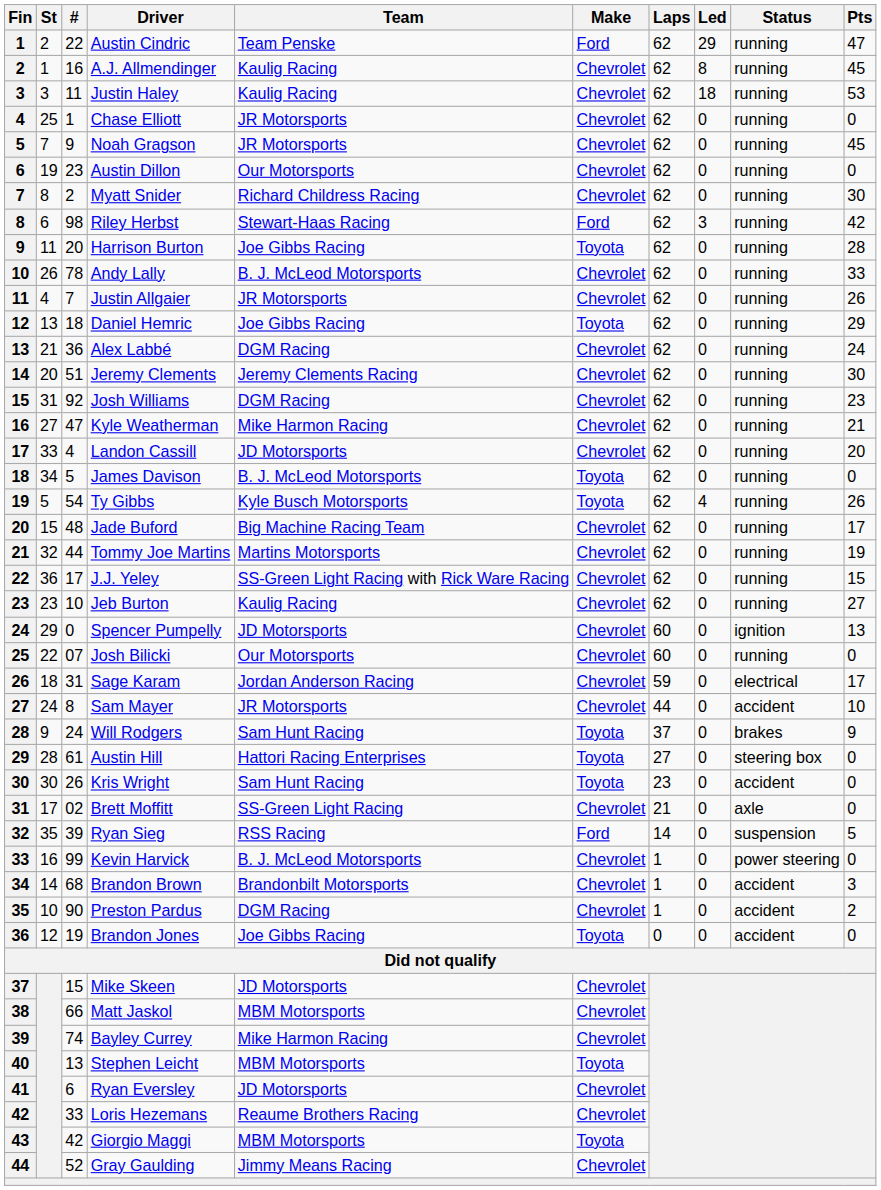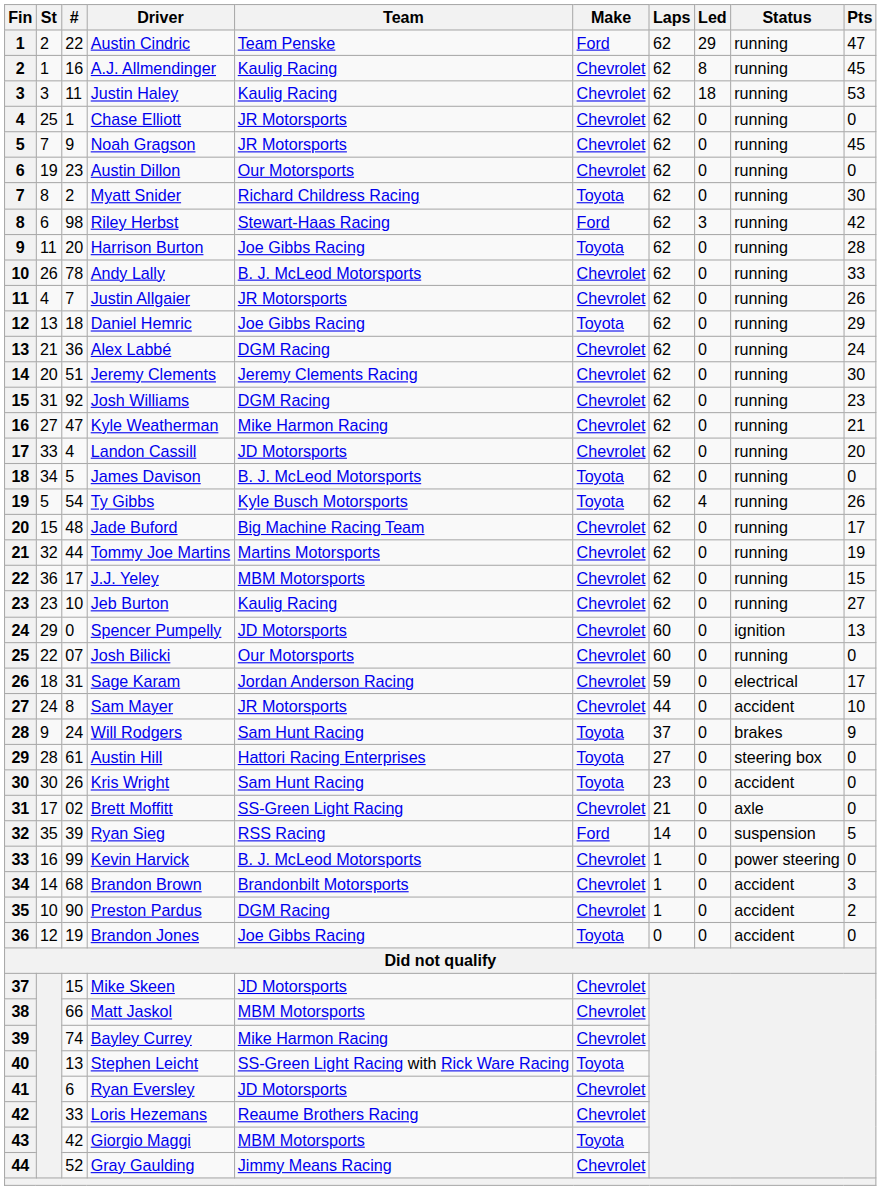 <table class="wikitable" style="font-size:95%">
 <tr>
 <th>Fin</th>
 <th>St</th>
 <th>#</th>
 <th>Driver</th>
 <th>Team</th>
 <th>Make</th>
 <th>Laps</th>
 <th>Led</th>
 <th>Status</th>
 <th>Pts</th>
 </tr>
 <tr>
 <th>1</th>
 <td>2</td>
 <td>22</td>
 <td><a href='#'>Austin Cindric</a></td>
 <td><a href='#'>Team Penske</a></td>
 <td><a href='#'>Ford</a></td>
 <td>62</td>
 <td>29</td>
 <td>running</td>
 <td>47</td>
 </tr>
 <tr>
 <th>2</th>
 <td>1</td>
 <td>16</td>
 <td><a href='#'>A.J. Allmendinger</a></td>
 <td><a href='#'>Kaulig Racing</a></td>
 <td><a href='#'>Chevrolet</a></td>
 <td>62</td>
 <td>8</td>
 <td>running</td>
 <td>45</td>
 </tr>
 <tr>
 <th>3</th>
 <td>3</td>
 <td>11</td>
 <td><a href='#'>Justin Haley</a></td>
 <td><a href='#'>Kaulig Racing</a></td>
 <td><a href='#'>Chevrolet</a></td>
 <td>62</td>
 <td>18</td>
 <td>running</td>
 <td>53</td>
 </tr>
 <tr>
 <th>4</th>
 <td>25</td>
 <td>1</td>
 <td><a href='#'>Chase Elliott</a></td>
 <td><a href='#'>JR Motorsports</a></td>
 <td><a href='#'>Chevrolet</a></td>
 <td>62</td>
 <td>0</td>
 <td>running</td>
 <td>0</td>
 </tr>
 <tr>
 <th>5</th>
 <td>7</td>
 <td>9</td>
 <td><a href='#'>Noah Gragson</a></td>
 <td><a href='#'>JR Motorsports</a></td>
 <td><a href='#'>Chevrolet</a></td>
 <td>62</td>
 <td>0</td>
 <td>running</td>
 <td>45</td>
 </tr>
 <tr>
 <th>6</th>
 <td>19</td>
 <td>23</td>
 <td><a href='#'>Austin Dillon</a></td>
 <td><a href='#'>Our Motorsports</a></td>
 <td><a href='#'>Chevrolet</a></td>
 <td>62</td>
 <td>0</td>
 <td>running</td>
 <td>0</td>
 </tr>
 <tr>
 <th>7</th>
 <td>8</td>
 <td>2</td>
 <td><a href='#'>Myatt Snider</a></td>
 <td><a href='#'>Richard Childress Racing</a></td>
-<td><a href='#'>Chevrolet</a></td>
+<td><a href='#'>Toyota</a></td>
 <td>62</td>
 <td>0</td>
 <td>running</td>
 <td>30</td>
 </tr>
 <tr>
 <th>8</th>
 <td>6</td>
 <td>98</td>
 <td><a href='#'>Riley Herbst</a></td>
 <td><a href='#'>Stewart-Haas Racing</a></td>
 <td><a href='#'>Ford</a></td>
 <td>62</td>
 <td>3</td>
 <td>running</td>
 <td>42</td>
 </tr>
 <tr>
 <th>9</th>
 <td>11</td>
 <td>20</td>
 <td><a href='#'>Harrison Burton</a></td>
 <td><a href='#'>Joe Gibbs Racing</a></td>
 <td><a href='#'>Toyota</a></td>
 <td>62</td>
 <td>0</td>
 <td>running</td>
 <td>28</td>
 </tr>
 <tr>
 <th>10</th>
 <td>26</td>
 <td>78</td>
 <td><a href='#'>Andy Lally</a></td>
 <td><a href='#'>B. J. McLeod Motorsports</a></td>
 <td><a href='#'>Chevrolet</a></td>
 <td>62</td>
 <td>0</td>
 <td>running</td>
 <td>33</td>
 </tr>
 <tr>
 <th>11</th>
 <td>4</td>
 <td>7</td>
 <td><a href='#'>Justin Allgaier</a></td>
 <td><a href='#'>JR Motorsports</a></td>
 <td><a href='#'>Chevrolet</a></td>
 <td>62</td>
 <td>0</td>
 <td>running</td>
 <td>26</td>
 </tr>
 <tr>
 <th>12</th>
 <td>13</td>
 <td>18</td>
 <td><a href='#'>Daniel Hemric</a></td>
 <td><a href='#'>Joe Gibbs Racing</a></td>
 <td><a href='#'>Toyota</a></td>
 <td>62</td>
 <td>0</td>
 <td>running</td>
 <td>29</td>
 </tr>
 <tr>
 <th>13</th>
 <td>21</td>
 <td>36</td>
 <td><a href='#'>Alex Labbé</a></td>
 <td><a href='#'>DGM Racing</a></td>
 <td><a href='#'>Chevrolet</a></td>
 <td>62</td>
 <td>0</td>
 <td>running</td>
 <td>24</td>
 </tr>
 <tr>
 <th>14</th>
 <td>20</td>
 <td>51</td>
 <td><a href='#'>Jeremy Clements</a></td>
 <td><a href='#'>Jeremy Clements Racing</a></td>
 <td><a href='#'>Chevrolet</a></td>
 <td>62</td>
 <td>0</td>
 <td>running</td>
 <td>30</td>
 </tr>
 <tr>
 <th>15</th>
 <td>31</td>
 <td>92</td>
 <td><a href='#'>Josh Williams</a></td>
 <td><a href='#'>DGM Racing</a></td>
 <td><a href='#'>Chevrolet</a></td>
 <td>62</td>
 <td>0</td>
 <td>running</td>
 <td>23</td>
 </tr>
 <tr>
 <th>16</th>
 <td>27</td>
 <td>47</td>
 <td><a href='#'>Kyle Weatherman</a></td>
 <td><a href='#'>Mike Harmon Racing</a></td>
 <td><a href='#'>Chevrolet</a></td>
 <td>62</td>
 <td>0</td>
 <td>running</td>
 <td>21</td>
 </tr>
 <tr>
 <th>17</th>
 <td>33</td>
 <td>4</td>
 <td><a href='#'>Landon Cassill</a></td>
 <td><a href='#'>JD Motorsports</a></td>
 <td><a href='#'>Chevrolet</a></td>
 <td>62</td>
 <td>0</td>
 <td>running</td>
 <td>20</td>
 </tr>
 <tr>
 <th>18</th>
 <td>34</td>
 <td>5</td>
 <td><a href='#'>James Davison</a></td>
 <td><a href='#'>B. J. McLeod Motorsports</a></td>
 <td><a href='#'>Toyota</a></td>
 <td>62</td>
 <td>0</td>
 <td>running</td>
 <td>0</td>
 </tr>
 <tr>
 <th>19</th>
 <td>5</td>
 <td>54</td>
 <td><a href='#'>Ty Gibbs</a></td>
 <td><a href='#'>Kyle Busch Motorsports</a></td>
 <td><a href='#'>Toyota</a></td>
 <td>62</td>
 <td>4</td>
 <td>running</td>
 <td>26</td>
 </tr>
 <tr>
 <th>20</th>
 <td>15</td>
 <td>48</td>
 <td><a href='#'>Jade Buford</a></td>
 <td><a href='#'>Big Machine Racing Team</a></td>
 <td><a href='#'>Chevrolet</a></td>
 <td>62</td>
 <td>0</td>
 <td>running</td>
 <td>17</td>
 </tr>
 <tr>
 <th>21</th>
 <td>32</td>
 <td>44</td>
 <td><a href='#'>Tommy Joe Martins</a></td>
 <td><a href='#'>Martins Motorsports</a></td>
 <td><a href='#'>Chevrolet</a></td>
 <td>62</td>
 <td>0</td>
 <td>running</td>
 <td>19</td>
 </tr>
 <tr>
 <th>22</th>
 <td>36</td>
 <td>17</td>
 <td><a href='#'>J.J. Yeley</a></td>
-<td><a href='#'>SS-Green Light Racing</a> with <a href='#'>Rick Ware Racing</a></td>
+<td><a href='#'>MBM Motorsports</a></td>
 <td><a href='#'>Chevrolet</a></td>
 <td>62</td>
 <td>0</td>
 <td>running</td>
 <td>15</td>
 </tr>
 <tr>
 <th>23</th>
 <td>23</td>
 <td>10</td>
 <td><a href='#'>Jeb Burton</a></td>
 <td><a href='#'>Kaulig Racing</a></td>
 <td><a href='#'>Chevrolet</a></td>
 <td>62</td>
 <td>0</td>
 <td>running</td>
 <td>27</td>
 </tr>
 <tr>
 <th>24</th>
 <td>29</td>
 <td>0</td>
 <td><a href='#'>Spencer Pumpelly</a></td>
 <td><a href='#'>JD Motorsports</a></td>
 <td><a href='#'>Chevrolet</a></td>
 <td>60</td>
 <td>0</td>
 <td>ignition</td>
 <td>13</td>
 </tr>
 <tr>
 <th>25</th>
 <td>22</td>
 <td>07</td>
 <td><a href='#'>Josh Bilicki</a></td>
 <td><a href='#'>Our Motorsports</a></td>
 <td><a href='#'>Chevrolet</a></td>
 <td>60</td>
 <td>0</td>
 <td>running</td>
 <td>0</td>
 </tr>
 <tr>
 <th>26</th>
 <td>18</td>
 <td>31</td>
 <td><a href='#'>Sage Karam</a></td>
 <td><a href='#'>Jordan Anderson Racing</a></td>
 <td><a href='#'>Chevrolet</a></td>
 <td>59</td>
 <td>0</td>
 <td>electrical</td>
 <td>17</td>
 </tr>
 <tr>
 <th>27</th>
 <td>24</td>
 <td>8</td>
 <td><a href='#'>Sam Mayer</a></td>
 <td><a href='#'>JR Motorsports</a></td>
 <td><a href='#'>Chevrolet</a></td>
 <td>44</td>
 <td>0</td>
 <td>accident</td>
 <td>10</td>
 </tr>
 <tr>
 <th>28</th>
 <td>9</td>
 <td>24</td>
 <td><a href='#'>Will Rodgers</a></td>
 <td><a href='#'>Sam Hunt Racing</a></td>
 <td><a href='#'>Toyota</a></td>
 <td>37</td>
 <td>0</td>
 <td>brakes</td>
 <td>9</td>
 </tr>
 <tr>
 <th>29</th>
 <td>28</td>
 <td>61</td>
 <td><a href='#'>Austin Hill</a></td>
 <td><a href='#'>Hattori Racing Enterprises</a></td>
 <td><a href='#'>Toyota</a></td>
 <td>27</td>
 <td>0</td>
 <td>steering box</td>
 <td>0</td>
 </tr>
 <tr>
 <th>30</th>
 <td>30</td>
 <td>26</td>
 <td><a href='#'>Kris Wright</a></td>
 <td><a href='#'>Sam Hunt Racing</a></td>
 <td><a href='#'>Toyota</a></td>
 <td>23</td>
 <td>0</td>
 <td>accident</td>
 <td>0</td>
 </tr>
 <tr>
 <th>31</th>
 <td>17</td>
 <td>02</td>
 <td><a href='#'>Brett Moffitt</a></td>
 <td><a href='#'>SS-Green Light Racing</a></td>
 <td><a href='#'>Chevrolet</a></td>
 <td>21</td>
 <td>0</td>
 <td>axle</td>
 <td>0</td>
 </tr>
 <tr>
 <th>32</th>
 <td>35</td>
 <td>39</td>
 <td><a href='#'>Ryan Sieg</a></td>
 <td><a href='#'>RSS Racing</a></td>
 <td><a href='#'>Ford</a></td>
 <td>14</td>
 <td>0</td>
 <td>suspension</td>
 <td>5</td>
 </tr>
 <tr>
 <th>33</th>
 <td>16</td>
 <td>99</td>
 <td><a href='#'>Kevin Harvick</a></td>
 <td><a href='#'>B. J. McLeod Motorsports</a></td>
 <td><a href='#'>Chevrolet</a></td>
 <td>1</td>
 <td>0</td>
 <td>power steering</td>
 <td>0</td>
 </tr>
 <tr>
 <th>34</th>
 <td>14</td>
 <td>68</td>
 <td><a href='#'>Brandon Brown</a></td>
 <td><a href='#'>Brandonbilt Motorsports</a></td>
 <td><a href='#'>Chevrolet</a></td>
 <td>1</td>
 <td>0</td>
 <td>accident</td>
 <td>3</td>
 </tr>
 <tr>
 <th>35</th>
 <td>10</td>
 <td>90</td>
 <td><a href='#'>Preston Pardus</a></td>
 <td><a href='#'>DGM Racing</a></td>
 <td><a href='#'>Chevrolet</a></td>
 <td>1</td>
 <td>0</td>
 <td>accident</td>
 <td>2</td>
 </tr>
 <tr>
 <th>36</th>
 <td>12</td>
 <td>19</td>
 <td><a href='#'>Brandon Jones</a></td>
 <td><a href='#'>Joe Gibbs Racing</a></td>
 <td><a href='#'>Toyota</a></td>
 <td>0</td>
 <td>0</td>
 <td>accident</td>
 <td>0</td>
 </tr>
 <tr>
 <th colspan="10">Did not qualify</th>
 </tr>
 <tr>
 <th>37</th>
 <th rowspan="8"></th>
 <td>15</td>
 <td><a href='#'>Mike Skeen</a></td>
 <td><a href='#'>JD Motorsports</a></td>
 <td><a href='#'>Chevrolet</a></td>
 <th colspan="4" rowspan="8"></th>
 </tr>
 <tr>
 <th>38</th>
 <td>66</td>
 <td><a href='#'>Matt Jaskol</a></td>
 <td><a href='#'>MBM Motorsports</a></td>
 <td><a href='#'>Chevrolet</a></td>
 </tr>
 <tr>
 <th>39</th>
 <td>74</td>
 <td><a href='#'>Bayley Currey</a></td>
 <td><a href='#'>Mike Harmon Racing</a></td>
 <td><a href='#'>Chevrolet</a></td>
 </tr>
 <tr>
 <th>40</th>
 <td>13</td>
 <td><a href='#'>Stephen Leicht</a></td>
-<td><a href='#'>MBM Motorsports</a></td>
+<td><a href='#'>SS-Green Light Racing</a> with <a href='#'>Rick Ware Racing</a></td>
 <td><a href='#'>Toyota</a></td>
 </tr>
 <tr>
 <th>41</th>
 <td>6</td>
 <td><a href='#'>Ryan Eversley</a></td>
 <td><a href='#'>JD Motorsports</a></td>
 <td><a href='#'>Chevrolet</a></td>
 </tr>
 <tr>
 <th>42</th>
 <td>33</td>
 <td><a href='#'>Loris Hezemans</a></td>
 <td><a href='#'>Reaume Brothers Racing</a></td>
 <td><a href='#'>Chevrolet</a></td>
 </tr>
 <tr>
 <th>43</th>
 <td>42</td>
 <td><a href='#'>Giorgio Maggi</a></td>
 <td><a href='#'>MBM Motorsports</a></td>
 <td><a href='#'>Toyota</a></td>
 </tr>
 <tr>
 <th>44</th>
 <td>52</td>
 <td><a href='#'>Gray Gaulding</a></td>
 <td><a href='#'>Jimmy Means Racing</a></td>
 <td><a href='#'>Chevrolet</a></td>
 </tr>
 <tr>
 <th colspan="10"></th>
 </tr>
 </table>
